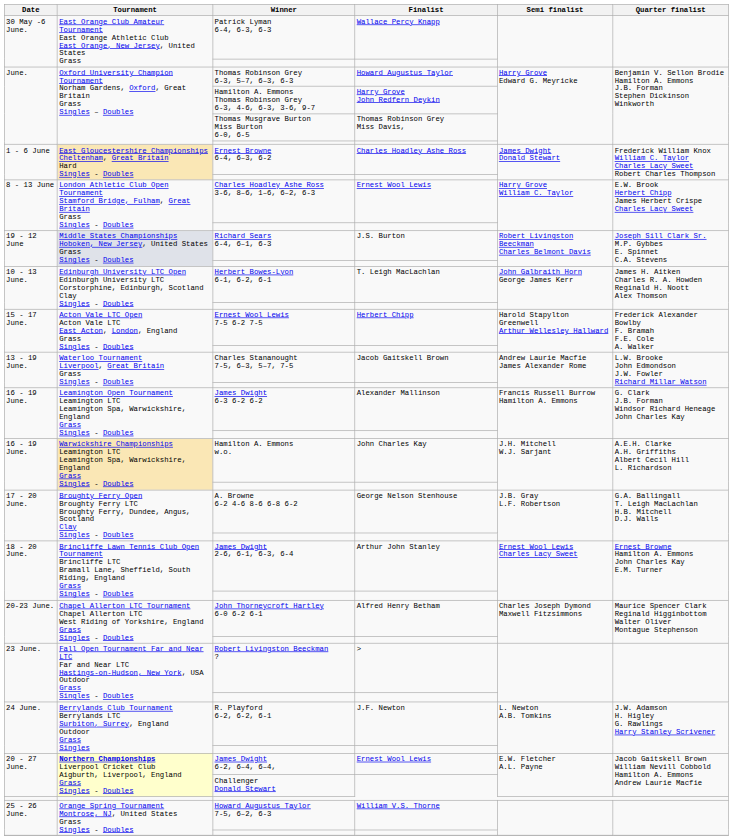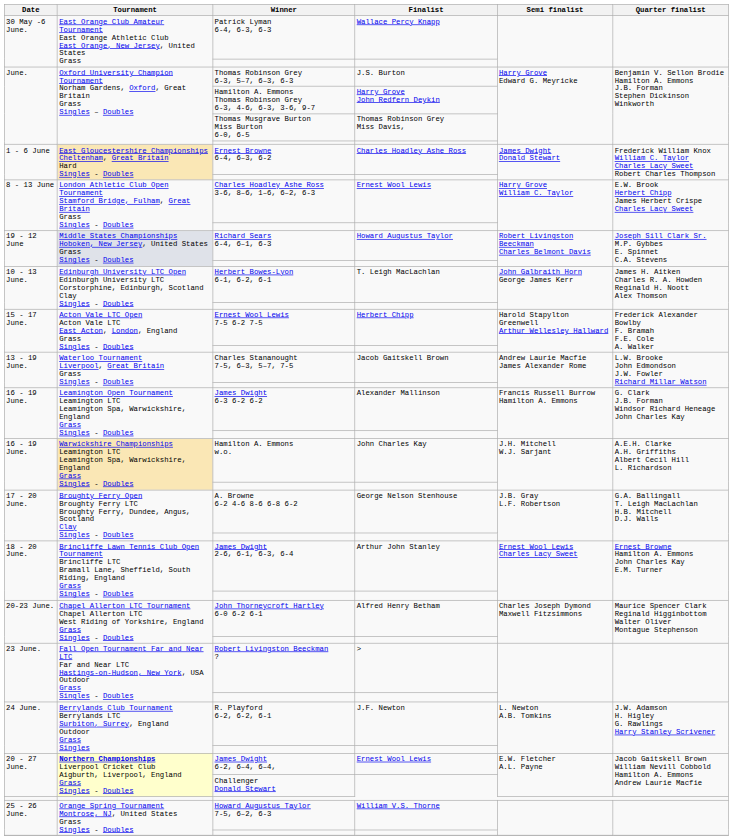 <table class="wikitable" style="font-size:85%;">
 <tr>
 <th width="75">Date</th>
 <th width="230">Tournament</th>
 <th width="210">Winner</th>
 <th width="210">Finalist</th>
 <th width="170">Semi finalist</th>
 <th width="170">Quarter finalist</th>
 </tr>
 <tr valign=top>
 <td rowspan=2>30 May -6 June.</td>
 <td rowspan=2><a href='#'>East Orange Club Amateur Tournament</a><br>East Orange Athletic Club<br><a href='#'>East Orange, New Jersey</a>, United States<br>Grass<br></td>
 <td>  Patrick Lyman<br>6-4, 6-3, 6-3</td>
 <td> <a href='#'>Wallace Percy Knapp</a></td>
 <td rowspan=2></td>
 <td rowspan=2></td>
 </tr>
 <tr valign=top>
 <td></td>
 <td></td>
 </tr>
 <tr valign=top>
 <td rowspan=4>June.</td>
 <td rowspan=4><a href='#'>Oxford University Champion Tournament</a><br>Norham Gardens, <a href='#'>Oxford</a>, Great Britain<br>Grass<br><a href='#'>Singles</a> – <a href='#'>Doubles</a></td>
 <td> Thomas Robinson Grey<br>6-3, 5–7, 6–3, 6-3</td>
-<td> <a href='#'>Howard Augustus Taylor</a></td>
+<td> J.S. Burton</td>
 <td rowspan=4> <a href='#'>Harry Grove</a> <br> Edward G. Meyricke</td>
 <td rowspan=4> Benjamin V. Sellon Brodie <br>  Hamilton A. Emmons <br>  J.B. Forman <br> Stephen Dickinson Winkworth</td>
 </tr>
 <tr valign=top>
 <td>  Hamilton A. Emmons<br> Thomas Robinson Grey<br>6-3, 4-6, 6-3, 3-6, 9-7</td>
 <td> <a href='#'>Harry Grove</a><br> <a href='#'>John Redfern Deykin</a></td>
 </tr>
 <tr valign=top>
 <td> Thomas Musgrave Burton<br> Miss Burton<br>6-0, 6-5</td>
 <td> Thomas Robinson Grey<br> Miss Davis,</td>
 </tr>
 <tr valign=top>
 <td></td>
 <td></td>
 </tr>
 <tr valign=top>
 <td rowspan=2>1 - 6 June</td>
 <td style="background:#fae7b5" rowspan=2><a href='#'>East Gloucestershire Championships</a><br><a href='#'>Cheltenham</a>, <a href='#'>Great Britain</a><br>Hard <br><a href='#'>Singles</a> - <a href='#'>Doubles</a></td>
 <td> <a href='#'>Ernest Browne</a><br>6-4, 6–3, 6-2</td>
 <td> <a href='#'>Charles Hoadley Ashe Ross</a></td>
 <td rowspan=2> <a href='#'>James Dwight</a>  <br> <a href='#'>Donald Stewart</a></td>
 <td rowspan=2> Frederick William Knox<br> <a href='#'>William C. Taylor</a> <br> <a href='#'>Charles Lacy Sweet</a><br> Robert Charles Thompson</td>
 </tr>
 <tr valign=top>
 <td></td>
 <td></td>
 </tr>
 <tr valign=top>
 <td rowspan=2>8 - 13 June</td>
 <td rowspan=2><a href='#'>London Athletic Club Open Tournament</a><br><a href='#'>Stamford Bridge, Fulham</a>, <a href='#'>Great Britain</a><br>Grass<br><a href='#'>Singles</a> - <a href='#'>Doubles</a></td>
 <td> <a href='#'>Charles Hoadley Ashe Ross</a><br>3-6, 8–6, 1–6, 6–2, 6-3</td>
 <td> <a href='#'>Ernest Wool Lewis</a></td>
 <td rowspan=2> <a href='#'>Harry Grove</a> <br>  <a href='#'>William C. Taylor</a></td>
 <td rowspan=2> E.W. Brook  <br> <a href='#'>Herbert Chipp</a> <br>  James Herbert Crispe <br>   <a href='#'>Charles Lacy Sweet</a></td>
 </tr>
 <tr valign=top>
 <td></td>
 <td></td>
 </tr>
 <tr valign=top>
 <td rowspan=2>19 - 12 June</td>
 <td style="background:#dfe2e9" rowspan=2><a href='#'>Middle States Championships</a><br><a href='#'>Hoboken, New Jersey</a>, United States <br>Grass<br><a href='#'>Singles</a> - <a href='#'>Doubles</a></td>
 <td> <a href='#'>Richard Sears</a>  <br>6-4, 6–1, 6-3</td>
-<td> J.S. Burton</td>
+<td> <a href='#'>Howard Augustus Taylor</a></td>
 <td rowspan=2> <a href='#'>Robert Livingston Beeckman</a> <br> <a href='#'>Charles Belmont Davis</a></td>
 <td rowspan=2> <a href='#'>Joseph Sill Clark Sr.</a> <br>  M.P. Gybbes <br>  E. Spinnet  <br>   C.A. Stevens</td>
 </tr>
 <tr valign=top>
 <td></td>
 <td></td>
 </tr>
 <tr valign=top>
 <td rowspan=2>10 - 13 June.</td>
 <td rowspan=2><a href='#'>Edinburgh University LTC Open</a><br> Edinburgh University LTC <br>Corstorphine, Edinburgh, Scotland <br>Clay<br><a href='#'>Singles</a> - <a href='#'>Doubles</a></td>
 <td> <a href='#'>Herbert Bowes-Lyon</a><br>  6-1, 6-2, 6-1</td>
 <td> T. Leigh MacLachlan</td>
 <td rowspan=2> <a href='#'>John Galbraith Horn</a> <br> George James Kerr</td>
 <td rowspan="2"> James H. Aitken <br> Charles R. A. Howden <br> Reginald H. Noott <br> Alex Thomson</td>
 </tr>
 <tr valign=top>
 <td></td>
 <td></td>
 </tr>
 <tr valign=top>
 <td rowspan=2>15 - 17 June.</td>
 <td rowspan=2><a href='#'>Acton Vale LTC Open</a><br>Acton Vale LTC<br><a href='#'>East Acton</a>, <a href='#'>London</a>, England<br>Grass<br><a href='#'>Singles</a> - <a href='#'>Doubles</a></td>
 <td> <a href='#'>Ernest Wool Lewis</a><br> 7-5 6-2 7-5</td>
 <td> <a href='#'>Herbert Chipp</a></td>
 <td rowspan=2> Harold Stapylton Greenwell <br> <a href='#'>Arthur Wellesley Hallward</a></td>
 <td rowspan=2> Frederick Alexander Bowlby <br> F. Bramah<br> F.E. Cole<br> A. Walker</td>
 </tr>
 <tr valign=top>
 <td></td>
 <td></td>
 </tr>
 <tr valign=top>
 <td rowspan=2>13 - 19 June.</td>
 <td rowspan=2><a href='#'>Waterloo Tournament</a><br><a href='#'>Liverpool</a>, <a href='#'>Great Britain</a><br>Grass<br><a href='#'>Singles</a> - <a href='#'>Doubles</a></td>
 <td> Charles Stananought  <br>7-5, 6–3, 5–7, 7-5</td>
 <td> Jacob Gaitskell Brown</td>
 <td rowspan=2> Andrew Laurie Macfie  <br> James Alexander Rome</td>
 <td rowspan=2> L.W. Brooke  <br> John Edmondson  <br> J.W. Fowler <br> <a href='#'>Richard Millar Watson</a></td>
 </tr>
 <tr valign=top>
 <td></td>
 <td></td>
 </tr>
 <tr valign=top>
 <td rowspan=2>16 - 19 June.</td>
 <td rowspan=2><a href='#'>Leamington Open Tournament</a><br>Leamington LTC<br>Leamington Spa, Warwickshire, England<br><a href='#'>Grass</a><br><a href='#'>Singles</a> - <a href='#'>Doubles</a></td>
 <td> <a href='#'>James Dwight</a> <br> 6-3 6-2 6-2</td>
 <td> Alexander Mallinson</td>
 <td rowspan=2> Francis Russell Burrow <br> Hamilton A. Emmons</td>
 <td rowspan=2> G. Clark <br> J.B. Forman <br> Windsor Richard Heneage <br> John Charles Kay</td>
 </tr>
 <tr valign=top>
 <td></td>
 <td></td>
 </tr>
 <tr valign=top>
 <td rowspan=2>16 - 19 June.</td>
 <td style="background:#fae7b5"  rowspan=2><a href='#'>Warwickshire Championships</a><br>Leamington LTC<br>Leamington Spa, Warwickshire, England<br><a href='#'>Grass</a><br><a href='#'>Singles</a> - <a href='#'>Doubles</a></td>
 <td> Hamilton A. Emmons<br> w.o.</td>
 <td> John Charles Kay</td>
 <td rowspan=2> J.H. Mitchell <br> W.J. Sarjant</td>
 <td rowspan=2> A.E.H. Clarke <br> A.H. Griffiths <br> Albert Cecil Hill <br> L. Richardson</td>
 </tr>
 <tr valign=top>
 <td></td>
 <td></td>
 </tr>
 <tr valign=top>
 <td rowspan=2>17 - 20 June.</td>
 <td rowspan=2><a href='#'>Broughty Ferry Open</a><br>Broughty Ferry LTC<br>Broughty Ferry, Dundee, Angus, Scotland <br><a href='#'>Clay</a><br><a href='#'>Singles</a> - <a href='#'>Doubles</a></td>
 <td> A. Browne<br> 6-2 4-6 8-6 6-8 6-2</td>
 <td> George Nelson Stenhouse</td>
 <td rowspan=2> J.B. Gray <br> L.F. Robertson</td>
 <td rowspan=2> G.A. Ballingall <br> T. Leigh MacLachlan <br> H.B. Mitchell <br> D.J. Walls</td>
 </tr>
 <tr valign=top>
 <td></td>
 <td></td>
 </tr>
 <tr valign=top>
 <td rowspan=2>18 - 20 June.</td>
 <td rowspan=2><a href='#'>Brincliffe Lawn Tennis Club Open Tournament</a><br>Brincliffe LTC<br>Bramall Lane, Sheffield, South Riding, England <br><a href='#'>Grass</a><br><a href='#'>Singles</a> - <a href='#'>Doubles</a></td>
 <td> <a href='#'>James Dwight</a><br>2-6, 6-1, 6-3, 6-4</td>
 <td> Arthur John Stanley</td>
 <td rowspan=2> <a href='#'>Ernest Wool Lewis</a> <br> <a href='#'>Charles Lacy Sweet</a></td>
 <td rowspan=2> <a href='#'>Ernest Browne</a> <br> Hamilton A. Emmons<br> John Charles Kay <br> E.M. Turner</td>
 </tr>
 <tr valign=top>
 <td></td>
 <td></td>
 </tr>
 <tr valign=top>
 <td rowspan=2>20-23 June.</td>
 <td rowspan=2><a href='#'>Chapel Allerton LTC Tournament</a><br>Chapel Allerton LTC<br>West Riding of Yorkshire, England<br><a href='#'>Grass</a><br><a href='#'>Singles</a> - <a href='#'>Doubles</a></td>
 <td> <a href='#'>John Thorneycroft Hartley</a><br> 6-0 6-2 6-1</td>
 <td> Alfred Henry Betham</td>
 <td rowspan=2> Charles Joseph Dymond <br> Maxwell Fitzsimmons</td>
 <td rowspan=2> Maurice Spencer Clark <br> Reginald Higginbottom<br> Walter Oliver <br> Montague Stephenson</td>
 </tr>
 <tr valign=top>
 <td></td>
 <td></td>
 </tr>
 <tr valign=top>
 <td rowspan=2>23 June.</td>
 <td rowspan=2><a href='#'>Fall Open Tournament Far and Near LTC</a><br>Far and Near LTC<br><a href='#'>Hastings-on-Hudson, New York</a>, USA<br>Outdoor<br><a href='#'>Grass</a><br><a href='#'>Singles</a> - <a href='#'>Doubles</a></td>
 <td> <a href='#'>Robert Livingston Beeckman</a><br>?</td>
 <td>></td>
 <td rowspan=2></td>
 <td rowspan=2></td>
 </tr>
 <tr valign=top>
 <td></td>
 <td></td>
 </tr>
 <tr valign=top>
 <td rowspan=2>24 June.</td>
 <td rowspan=2><a href='#'>Berrylands Club Tournament</a> <br>Berrylands LTC<br><a href='#'>Surbiton, Surrey</a>, England<br>Outdoor<br><a href='#'>Grass</a><br><a href='#'>Singles</a></td>
 <td> R. Playford<br> 6-2, 6-2, 6-1</td>
 <td> J.F. Newton</td>
 <td rowspan=2> L. Newton <br> A.B. Tomkins</td>
 <td rowspan=2> J.W. Adamson  <br> H. Higley <br> G. Rawlings  <br>  <a href='#'>Harry Stanley Scrivener</a></td>
 </tr>
 <tr valign=top>
 <td></td>
 <td></td>
 </tr>
 <tr valign=top>
 <td rowspan=2>20 - 27 June.</td>
 <td style="background:#ffc;" rowspan=2><strong><a href='#'>Northern Championships</a></strong><br>Liverpool Cricket Club<br> Aigburth, Liverpool, England<br><a href='#'>Grass</a> <br><a href='#'>Singles</a> - <a href='#'>Doubles</a></td>
 <td> <a href='#'>James Dwight</a><br>6-2, 6–4, 6–4,</td>
 <td> <a href='#'>Ernest Wool Lewis</a></td>
 <td rowspan=2> E.W. Fletcher <br> A.L. Payne</td>
 <td rowspan=2> Jacob Gaitskell Brown  <br> William Nevill Cobbold  <br> Hamilton A. Emmons  <br> Andrew Laurie Macfie</td>
 </tr>
 <tr valign=top>
 <td>Challenger<br> <a href='#'>Donald Stewart</a></td>
 </tr>
 <tr valign=top>
 <td></td>
 <td></td>
 </tr>
 <tr valign=top>
 <td rowspan=2>25 - 26 June.</td>
 <td rowspan=2><a href='#'>Orange Spring Tournament</a><br> <a href='#'>Montrose, NJ</a>, United States<br>Grass<br><a href='#'>Singles</a> - <a href='#'>Doubles</a></td>
 <td> <a href='#'>Howard Augustus Taylor</a><br>7-5, 6–2, 6-3</td>
 <td> <a href='#'>William V.S. Thorne</a></td>
 <td rowspan=2></td>
 <td rowspan=2></td>
 </tr>
 <tr valign=top>
 <td></td>
 <td></td>
 </tr>
 <tr valign=top>
 </tr>
 </table>
